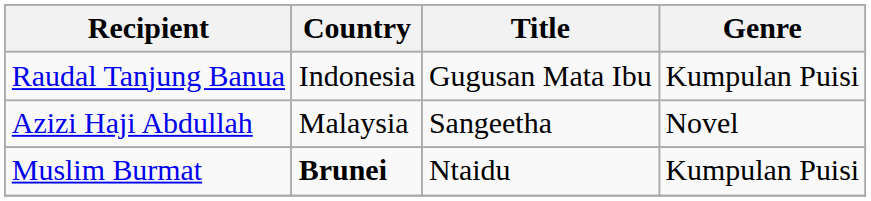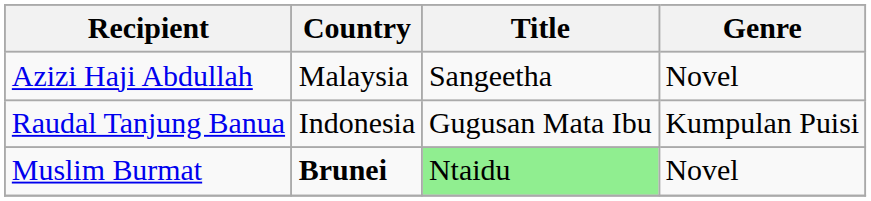 <table class="wikitable" style="text-align:left">
 <tr>
 <th>Recipient</th>
 <th>Country</th>
 <th>Title</th>
 <th>Genre</th>
 </tr>
 <tr>
+<td><a href='#'>Azizi Haji Abdullah</a></td>
+<td>Malaysia</td>
+<td>Sangeetha</td>
+<td>Novel</td>
+</tr>
+<tr>
 <td><a href='#'>Raudal Tanjung Banua</a></td>
 <td>Indonesia</td>
 <td>Gugusan Mata Ibu</td>
 <td>Kumpulan Puisi</td>
 </tr>
 <tr>
-<td><a href='#'>Azizi Haji Abdullah</a></td>
-<td>Malaysia</td>
-<td>Sangeetha</td>
-<td>Novel</td>
-</tr>
-<tr>
 <td><a href='#'>Muslim Burmat</a></td>
 <td><strong>Brunei</strong></td>
-<td>Ntaidu</td>
-<td>Kumpulan Puisi</td>
+<td style="background: lightgreen;">Ntaidu</td>
+<td>Novel</td>
 </tr>
 <tr>
 </tr>
 </table>
